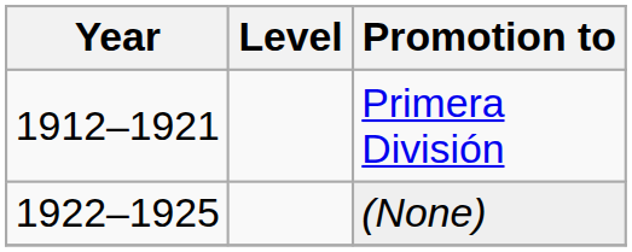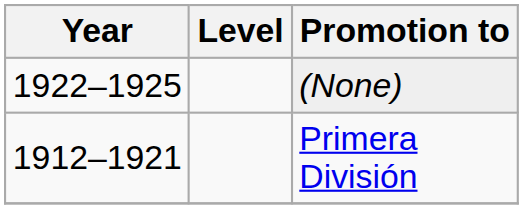 <table class="wikitable sortable">
 <tr>
 <th width=>Year</th>
 <th width=>Level</th>
 <th width=100px>Promotion to</th>
 </tr>
 <tr>
+<td>1922–1925</td>
+<td></td>
+<td style=background:#efefef><em>(None)</em> </td>
+</tr>
+<tr>
 <td>1912–1921</td>
 <td></td>
 <td><a href='#'>Primera División</a></td>
 </tr>
 <tr>
-<td>1922–1925</td>
-<td></td>
-<td style=background:#efefef><em>(None)</em> </td>
-</tr>
-<tr>
 </tr>
 </table>
